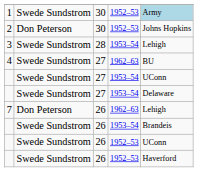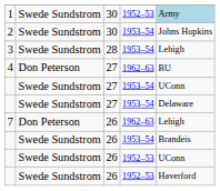 <table class="wikitable">
 <tr>
 </tr>
 <tr>
 <td>1</td>
 <td>Swede Sundstrom</td>
 <td>30</td>
 <td style="font-size:80%;"><a href='#'>1952–53</a></td>
 <td style="background: lightblue; font-size:80%;">Army</td>
 </tr>
 <tr>
 <td>2</td>
-<td>Don Peterson</td>
+<td>Swede Sundstrom</td>
 <td>30</td>
-<td style="font-size:80%;"><a href='#'>1952–53</a></td>
+<td style="font-size:80%;"><a href='#'>1953–54</a></td>
 <td style="font-size:80%;">Johns Hopkins</td>
 </tr>
 <tr>
 <td>3</td>
 <td>Swede Sundstrom</td>
 <td>28</td>
 <td style="font-size:80%;"><a href='#'>1953–54</a></td>
 <td style="font-size:80%;">Lehigh</td>
 </tr>
 <tr>
 <td>4</td>
-<td>Swede Sundstrom</td>
+<td>Don Peterson</td>
 <td>27</td>
 <td style="font-size:80%;"><a href='#'>1962–63</a></td>
 <td style="font-size:80%;">BU</td>
 </tr>
 <tr>
 <td></td>
 <td>Swede Sundstrom</td>
 <td>27</td>
 <td style="font-size:80%;"><a href='#'>1953–54</a></td>
 <td style="font-size:80%;">UConn</td>
 </tr>
 <tr>
 <td></td>
 <td>Swede Sundstrom</td>
 <td>27</td>
 <td style="font-size:80%;"><a href='#'>1953–54</a></td>
 <td style="font-size:80%;">Delaware</td>
 </tr>
 <tr>
 <td>7</td>
 <td>Don Peterson</td>
 <td>26</td>
 <td style="font-size:80%;"><a href='#'>1962–63</a></td>
 <td style="font-size:80%;">Lehigh</td>
 </tr>
 <tr>
 <td></td>
 <td>Swede Sundstrom</td>
 <td>26</td>
 <td style="font-size:80%;"><a href='#'>1953–54</a></td>
 <td style="font-size:80%;">Brandeis</td>
 </tr>
 <tr>
 <td></td>
 <td>Swede Sundstrom</td>
 <td>26</td>
 <td style="font-size:80%;"><a href='#'>1952–53</a></td>
 <td style="font-size:80%;">UConn</td>
 </tr>
 <tr>
 <td></td>
 <td>Swede Sundstrom</td>
 <td>26</td>
 <td style="font-size:80%;"><a href='#'>1952–53</a></td>
 <td style="font-size:80%;">Haverford</td>
 </tr>
 </table>
